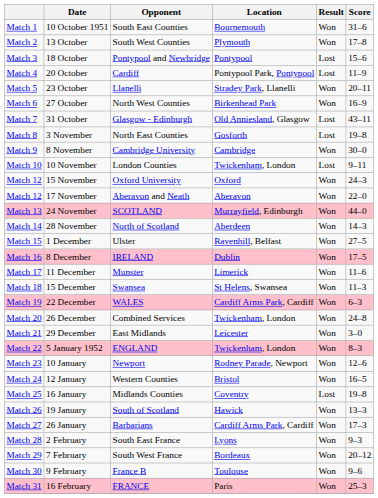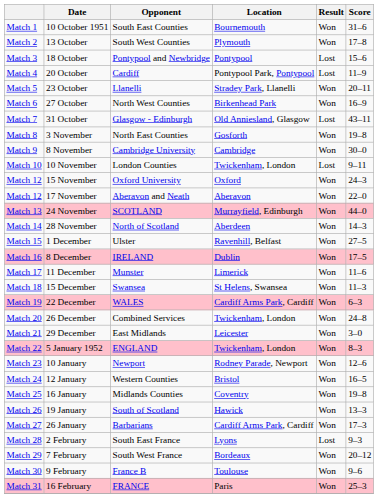 <table class="wikitable" style="font-size: 95%;">
 <tr>
 <th></th>
 <th>Date</th>
 <th>Opponent</th>
 <th>Location</th>
 <th>Result</th>
 <th>Score</th>
 </tr>
 <tr>
 <td><a href='#'>Match 1</a></td>
 <td>10 October 1951</td>
 <td>South East Counties</td>
 <td><a href='#'>Bournemouth</a></td>
 <td>Won</td>
 <td>31–6</td>
 </tr>
 <tr>
 <td><a href='#'>Match 2</a></td>
 <td>13 October</td>
 <td>South West Counties</td>
 <td><a href='#'>Plymouth</a></td>
 <td>Won</td>
 <td>17–8</td>
 </tr>
 <tr>
 <td><a href='#'>Match 3</a></td>
 <td>18 October</td>
 <td><a href='#'>Pontypool</a> and <a href='#'>Newbridge</a></td>
 <td><a href='#'>Pontypool</a></td>
 <td>Lost</td>
 <td>15–6</td>
 </tr>
 <tr>
 <td><a href='#'>Match 4</a></td>
 <td>20 October</td>
 <td><a href='#'>Cardiff</a></td>
 <td>Pontypool Park, <a href='#'>Pontypool</a></td>
 <td>Lost</td>
 <td>11–9</td>
 </tr>
 <tr>
 <td><a href='#'>Match 5</a></td>
 <td>23 October</td>
 <td><a href='#'>Llanelli</a></td>
 <td><a href='#'>Stradey Park</a>, Llanelli</td>
 <td>Won</td>
 <td>20–11</td>
 </tr>
 <tr>
 <td><a href='#'>Match 6</a></td>
 <td>27 October</td>
 <td>North West Counties</td>
 <td><a href='#'>Birkenhead Park</a></td>
 <td>Won</td>
 <td>16–9</td>
 </tr>
 <tr>
 <td><a href='#'>Match 7</a></td>
 <td>31 October</td>
 <td><a href='#'>Glasgow - Edinburgh</a></td>
 <td><a href='#'>Old Anniesland</a>, Glasgow</td>
 <td>Lost</td>
 <td>43–11</td>
 </tr>
 <tr>
 <td><a href='#'>Match 8</a></td>
 <td>3 November</td>
 <td>North East Counties</td>
 <td><a href='#'>Gosforth</a></td>
-<td>Lost</td>
+<td>Won</td>
 <td>19–8</td>
 </tr>
 <tr>
 <td><a href='#'>Match 9</a></td>
 <td>8 November</td>
 <td><a href='#'>Cambridge University</a></td>
 <td><a href='#'>Cambridge</a></td>
 <td>Won</td>
 <td>30–0</td>
 </tr>
 <tr>
 <td><a href='#'>Match 10</a></td>
 <td>10 November</td>
 <td>London Counties</td>
 <td><a href='#'>Twickenham</a>, London</td>
 <td>Lost</td>
 <td>9–11</td>
 </tr>
 <tr>
 <td><a href='#'>Match 12</a></td>
 <td>15 November</td>
 <td><a href='#'>Oxford University</a></td>
 <td><a href='#'>Oxford</a></td>
 <td>Won</td>
 <td>24–3</td>
 </tr>
 <tr>
 <td><a href='#'>Match 12</a></td>
 <td>17 November</td>
 <td><a href='#'>Aberavon</a> and <a href='#'>Neath</a></td>
 <td><a href='#'>Aberavon</a></td>
 <td>Won</td>
 <td>22–0</td>
 </tr>
 <tr bgcolor=pink>
 <td><a href='#'>Match 13</a></td>
 <td>24 November</td>
 <td><a href='#'>SCOTLAND</a></td>
 <td><a href='#'>Murrayfield</a>, Edinburgh</td>
 <td>Won</td>
 <td>44–0</td>
 </tr>
 <tr>
 <td><a href='#'>Match 14</a></td>
 <td>28 November</td>
 <td><a href='#'>North of Scotland</a></td>
 <td><a href='#'>Aberdeen</a></td>
 <td>Won</td>
 <td>14–3</td>
 </tr>
 <tr>
 <td><a href='#'>Match 15</a></td>
 <td>1 December</td>
 <td>Ulster</td>
 <td><a href='#'>Ravenhill</a>, Belfast</td>
 <td>Won</td>
 <td>27–5</td>
 </tr>
 <tr bgcolor=pink>
 <td><a href='#'>Match 16</a></td>
 <td>8 December</td>
 <td><a href='#'>IRELAND</a></td>
 <td><a href='#'>Dublin</a></td>
 <td>Won</td>
 <td>17–5</td>
 </tr>
 <tr>
 <td><a href='#'>Match 17</a></td>
 <td>11 December</td>
 <td><a href='#'>Munster</a></td>
 <td><a href='#'>Limerick</a></td>
 <td>Won</td>
 <td>11–6</td>
 </tr>
 <tr>
 <td><a href='#'>Match 18</a></td>
 <td>15 December</td>
 <td><a href='#'>Swansea</a></td>
 <td><a href='#'>St Helens</a>, Swansea</td>
 <td>Won</td>
 <td>11–3</td>
 </tr>
 <tr bgcolor=pink>
 <td><a href='#'>Match 19</a></td>
 <td>22 December</td>
 <td><a href='#'>WALES</a></td>
 <td><a href='#'>Cardiff Arms Park</a>, Cardiff</td>
 <td>Won</td>
 <td>6–3</td>
 </tr>
 <tr>
 <td><a href='#'>Match 20</a></td>
 <td>26 December</td>
 <td>Combined Services</td>
 <td><a href='#'>Twickenham</a>, London</td>
 <td>Won</td>
 <td>24–8</td>
 </tr>
 <tr>
 <td><a href='#'>Match 21</a></td>
 <td>29 December</td>
 <td>East Midlands</td>
 <td><a href='#'>Leicester</a></td>
 <td>Won</td>
 <td>3–0</td>
 </tr>
 <tr bgcolor=pink>
 <td><a href='#'>Match 22</a></td>
 <td>5 January 1952</td>
 <td><a href='#'>ENGLAND</a></td>
 <td><a href='#'>Twickenham</a>, London</td>
 <td>Won</td>
 <td>8–3</td>
 </tr>
 <tr>
 <td><a href='#'>Match 23</a></td>
 <td>10 January</td>
 <td><a href='#'>Newport</a></td>
 <td><a href='#'>Rodney Parade</a>, Newport</td>
 <td>Won</td>
 <td>12–6</td>
 </tr>
 <tr>
 <td><a href='#'>Match 24</a></td>
 <td>12 January</td>
 <td>Western Counties</td>
 <td><a href='#'>Bristol</a></td>
 <td>Won</td>
 <td>16–5</td>
 </tr>
 <tr>
 <td><a href='#'>Match 25</a></td>
 <td>16 January</td>
 <td>Midlands Counties</td>
 <td><a href='#'>Coventry</a></td>
-<td>Lost</td>
+<td>Won</td>
 <td>19–8</td>
 </tr>
 <tr>
 <td><a href='#'>Match 26</a></td>
 <td>19 January</td>
 <td><a href='#'>South of Scotland</a></td>
 <td><a href='#'>Hawick</a></td>
 <td>Won</td>
 <td>13–3</td>
 </tr>
 <tr>
 <td><a href='#'>Match 27</a></td>
 <td>26 January</td>
 <td><a href='#'>Barbarians</a></td>
 <td><a href='#'>Cardiff Arms Park</a>, Cardiff</td>
 <td>Won</td>
 <td>17–3</td>
 </tr>
 <tr>
 <td><a href='#'>Match 28</a></td>
 <td>2 February</td>
 <td>South East France</td>
 <td><a href='#'>Lyons</a></td>
-<td>Won</td>
+<td>Lost</td>
 <td>9–3</td>
 </tr>
 <tr>
 <td><a href='#'>Match 29</a></td>
 <td>7 February</td>
 <td>South West France</td>
 <td><a href='#'>Bordeaux</a></td>
 <td>Won</td>
 <td>20–12</td>
 </tr>
 <tr>
 <td><a href='#'>Match 30</a></td>
 <td>9 February</td>
 <td><a href='#'>France B</a></td>
 <td><a href='#'>Toulouse</a></td>
 <td>Won</td>
 <td>9–6</td>
 </tr>
 <tr bgcolor=pink>
 <td><a href='#'>Match 31</a></td>
 <td>16 February</td>
 <td><a href='#'>FRANCE</a></td>
 <td>Paris</td>
 <td>Won</td>
 <td>25–3</td>
 </tr>
 <tr>
 </tr>
 </table>
